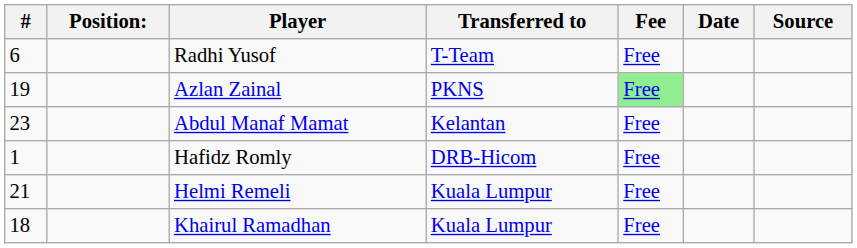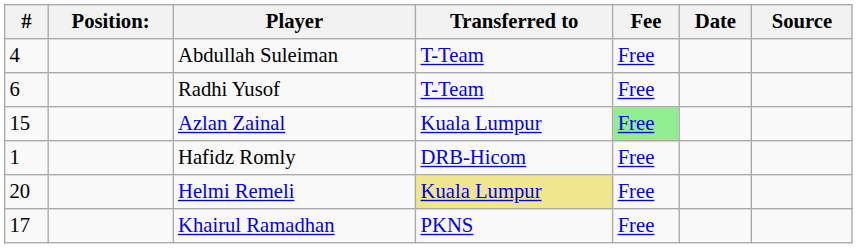 <table class="wikitable sortable" style="width:100%; text-align:center; font-size:95%; text-align:left;">
 <tr>
 <th><strong>#</strong></th>
 <th><strong>Position:</strong></th>
 <th><strong>Player</strong></th>
 <th><strong>Transferred to</strong></th>
 <th><strong>Fee</strong></th>
 <th><strong>Date</strong></th>
 <th><strong>Source</strong></th>
 </tr>
 <tr>
+<td>4</td>
+<td></td>
+<td> Abdullah Suleiman</td>
+<td> <a href='#'>T-Team</a></td>
+<td><a href='#'>Free</a></td>
+<td></td>
+<td></td>
+</tr>
+<tr>
 <td>6</td>
 <td></td>
 <td> Radhi Yusof</td>
 <td> <a href='#'>T-Team</a></td>
 <td><a href='#'>Free</a></td>
 <td></td>
 <td></td>
 </tr>
 <tr>
-<td>19</td>
+<td>15</td>
 <td></td>
 <td> <a href='#'>Azlan Zainal</a></td>
-<td> <a href='#'>PKNS</a></td>
+<td> <a href='#'>Kuala Lumpur</a></td>
 <td style="background: lightgreen;"><a href='#'>Free</a></td>
-<td></td>
-<td></td>
-</tr>
-<tr>
-<td>23</td>
-<td></td>
-<td> <a href='#'>Abdul Manaf Mamat</a></td>
-<td> <a href='#'>Kelantan</a></td>
-<td><a href='#'>Free</a></td>
 <td></td>
 <td></td>
 </tr>
 <tr>
 <td>1</td>
 <td></td>
 <td> Hafidz Romly</td>
 <td> <a href='#'>DRB-Hicom</a></td>
 <td><a href='#'>Free</a></td>
 <td></td>
 <td></td>
 </tr>
 <tr>
-<td>21</td>
+<td>20</td>
 <td></td>
 <td> <a href='#'>Helmi Remeli</a></td>
-<td> <a href='#'>Kuala Lumpur</a></td>
+<td style="background: khaki;"> <a href='#'>Kuala Lumpur</a></td>
 <td><a href='#'>Free</a></td>
 <td></td>
 <td></td>
 </tr>
 <tr>
-<td>18</td>
+<td>17</td>
 <td></td>
 <td> <a href='#'>Khairul Ramadhan</a></td>
-<td> <a href='#'>Kuala Lumpur</a></td>
+<td> <a href='#'>PKNS</a></td>
 <td><a href='#'>Free</a></td>
 <td></td>
 <td></td>
 </tr>
 </table>
